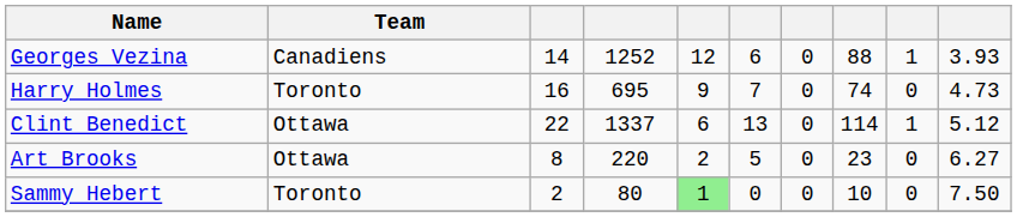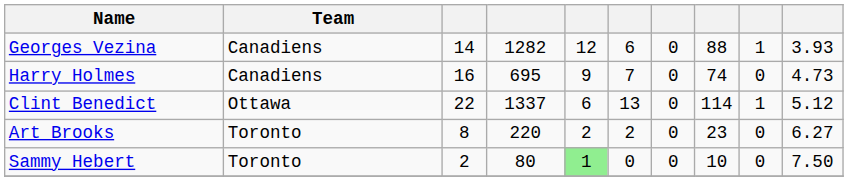 <table class="wikitable sortable">
 <tr>
 <th style="width:12em" class="unsortable">Name</th>
 <th style="width:12em" class="unsortable">Team</th>
 <th style="width:2em"></th>
 <th style="width:4em"></th>
 <th style="width:2em"></th>
 <th style="width:2em"></th>
 <th style="width:2em"></th>
 <th style="width:2em"></th>
 <th style="width:2em"></th>
 <th style="width:3em"><a href='#'></a></th>
 </tr>
 <tr align="center">
 <td align="left"><a href='#'>Georges Vezina</a></td>
 <td align="left">Canadiens</td>
 <td>14</td>
-<td>1252</td>
+<td>1282</td>
 <td>12</td>
 <td>6</td>
 <td>0</td>
 <td>88</td>
 <td>1</td>
 <td>3.93</td>
 </tr>
 <tr align="center">
 <td align="left"><a href='#'>Harry Holmes</a></td>
-<td align="left">Toronto</td>
+<td align="left">Canadiens</td>
 <td>16</td>
 <td>695</td>
 <td>9</td>
 <td>7</td>
 <td>0</td>
 <td>74</td>
 <td>0</td>
 <td>4.73</td>
 </tr>
 <tr align="center">
 <td align="left"><a href='#'>Clint Benedict</a></td>
 <td align="left">Ottawa</td>
 <td>22</td>
 <td>1337</td>
 <td>6</td>
 <td>13</td>
 <td>0</td>
 <td>114</td>
 <td>1</td>
 <td>5.12</td>
 </tr>
 <tr align="center">
 <td align="left"><a href='#'>Art Brooks</a></td>
-<td align="left">Ottawa</td>
+<td align="left">Toronto</td>
 <td>8</td>
 <td>220</td>
 <td>2</td>
-<td>5</td>
+<td>2</td>
 <td>0</td>
 <td>23</td>
 <td>0</td>
 <td>6.27</td>
 </tr>
 <tr align="center">
 <td align="left"><a href='#'>Sammy Hebert</a></td>
 <td align="left">Toronto</td>
 <td>2</td>
 <td>80</td>
 <td style="background: lightgreen;">1</td>
 <td>0</td>
 <td>0</td>
 <td>10</td>
 <td>0</td>
 <td>7.50</td>
 </tr>
 <tr>
 </tr>
 </table>
